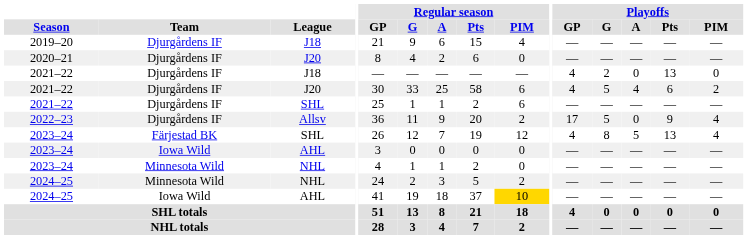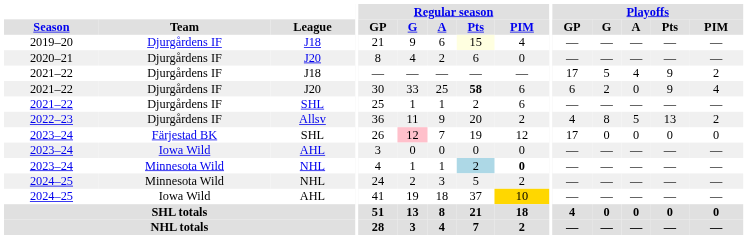 <table border="0" cellpadding="1" cellspacing="0" style="text-align:center; width:60em">
 <tr bgcolor="#e0e0e0">
 <th colspan="3" bgcolor="#ffffff"></th>
 <th rowspan="99" bgcolor="#ffffff"></th>
 <th colspan="5"><a href='#'>Regular season</a></th>
 <th rowspan="99" bgcolor="#ffffff"></th>
 <th colspan="5"><a href='#'>Playoffs</a></th>
 </tr>
 <tr bgcolor="#e0e0e0">
 <th><a href='#'>Season</a></th>
 <th>Team</th>
 <th>League</th>
 <th>GP</th>
 <th><a href='#'>G</a></th>
 <th><a href='#'>A</a></th>
 <th><a href='#'>Pts</a></th>
 <th><a href='#'>PIM</a></th>
 <th>GP</th>
 <th>G</th>
 <th>A</th>
 <th>Pts</th>
 <th>PIM</th>
 </tr>
 <tr>
 <td>2019–20</td>
 <td><a href='#'>Djurgårdens IF</a></td>
 <td><a href='#'>J18</a></td>
 <td>21</td>
 <td>9</td>
 <td>6</td>
-<td>15</td>
+<td style="background: lightyellow;">15</td>
 <td>4</td>
 <td>—</td>
 <td>—</td>
 <td>—</td>
 <td>—</td>
 <td>—</td>
 </tr>
 <tr bgcolor="#f0f0f0">
 <td>2020–21</td>
 <td>Djurgårdens IF</td>
 <td><a href='#'>J20</a></td>
 <td>8</td>
 <td>4</td>
 <td>2</td>
 <td>6</td>
 <td>0</td>
 <td>—</td>
 <td>—</td>
 <td>—</td>
 <td>—</td>
 <td>—</td>
 </tr>
 <tr>
 <td>2021–22</td>
 <td>Djurgårdens IF</td>
 <td>J18</td>
 <td>—</td>
 <td>—</td>
 <td>—</td>
 <td>—</td>
 <td>—</td>
+<td>17</td>
+<td>5</td>
 <td>4</td>
+<td>9</td>
 <td>2</td>
-<td>0</td>
-<td>13</td>
-<td>0</td>
 </tr>
 <tr bgcolor="#f0f0f0">
 <td>2021–22</td>
 <td>Djurgårdens IF</td>
 <td>J20</td>
 <td>30</td>
 <td>33</td>
 <td>25</td>
-<td>58</td>
+<td><strong>58</strong></td>
 <td>6</td>
-<td>4</td>
-<td>5</td>
-<td>4</td>
 <td>6</td>
 <td>2</td>
+<td>0</td>
+<td>9</td>
+<td>4</td>
 </tr>
 <tr>
 <td><a href='#'>2021–22</a></td>
 <td>Djurgårdens IF</td>
 <td><a href='#'>SHL</a></td>
 <td>25</td>
 <td>1</td>
 <td>1</td>
 <td>2</td>
 <td>6</td>
 <td>—</td>
 <td>—</td>
 <td>—</td>
 <td>—</td>
 <td>—</td>
 </tr>
 <tr bgcolor="#f0f0f0">
 <td><a href='#'>2022–23</a></td>
 <td>Djurgårdens IF</td>
 <td><a href='#'>Allsv</a></td>
 <td>36</td>
 <td>11</td>
 <td>9</td>
 <td>20</td>
 <td>2</td>
-<td>17</td>
+<td>4</td>
+<td>8</td>
 <td>5</td>
-<td>0</td>
-<td>9</td>
-<td>4</td>
+<td>13</td>
+<td>2</td>
 </tr>
 <tr>
 <td><a href='#'>2023–24</a></td>
 <td><a href='#'>Färjestad BK</a></td>
 <td>SHL</td>
 <td>26</td>
-<td>12</td>
+<td style="background: pink;">12</td>
 <td>7</td>
 <td>19</td>
 <td>12</td>
-<td>4</td>
-<td>8</td>
-<td>5</td>
-<td>13</td>
-<td>4</td>
+<td>17</td>
+<td>0</td>
+<td>0</td>
+<td>0</td>
+<td>0</td>
 </tr>
 <tr bgcolor="#f0f0f0">
 <td><a href='#'>2023–24</a></td>
 <td><a href='#'>Iowa Wild</a></td>
 <td><a href='#'>AHL</a></td>
 <td>3</td>
 <td>0</td>
 <td>0</td>
 <td>0</td>
 <td>0</td>
 <td>—</td>
 <td>—</td>
 <td>—</td>
 <td>—</td>
 <td>—</td>
 </tr>
 <tr>
 <td><a href='#'>2023–24</a></td>
 <td><a href='#'>Minnesota Wild</a></td>
 <td><a href='#'>NHL</a></td>
 <td>4</td>
 <td>1</td>
 <td>1</td>
-<td>2</td>
-<td>0</td>
+<td style="background: lightblue;">2</td>
+<td><strong>0</strong></td>
 <td>—</td>
 <td>—</td>
 <td>—</td>
 <td>—</td>
 <td>—</td>
 </tr>
 <tr bgcolor="#f0f0f0">
 <td><a href='#'>2024–25</a></td>
 <td>Minnesota Wild</td>
 <td>NHL</td>
 <td>24</td>
 <td>2</td>
 <td>3</td>
 <td>5</td>
 <td>2</td>
 <td>—</td>
 <td>—</td>
 <td>—</td>
 <td>—</td>
 <td>—</td>
 </tr>
 <tr>
 <td><a href='#'>2024–25</a></td>
 <td>Iowa Wild</td>
 <td>AHL</td>
 <td>41</td>
 <td>19</td>
 <td>18</td>
 <td>37</td>
 <td style="background: gold;">10</td>
 <td>—</td>
 <td>—</td>
 <td>—</td>
 <td>—</td>
 <td>—</td>
 </tr>
 <tr style="background:#e0e0e0;">
 <th colspan="3">SHL totals</th>
 <th>51</th>
 <th>13</th>
 <th>8</th>
 <th>21</th>
 <th>18</th>
 <th>4</th>
 <th>0</th>
 <th>0</th>
 <th>0</th>
 <th>0</th>
 </tr>
 <tr style="background:#e0e0e0;">
 <th colspan="3">NHL totals</th>
 <th>28</th>
 <th>3</th>
 <th>4</th>
 <th>7</th>
 <th>2</th>
 <th>—</th>
 <th>—</th>
 <th>—</th>
 <th>—</th>
 <th>—</th>
 </tr>
 </table>
